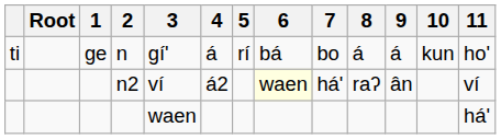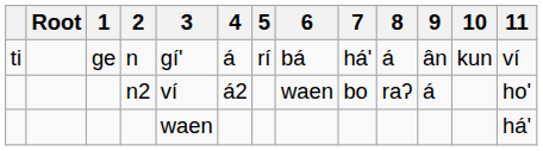 <table class="wikitable">
 <tr>
 <th></th>
 <th>Root</th>
 <th>1</th>
 <th>2</th>
 <th>3</th>
 <th>4</th>
 <th>5</th>
 <th>6</th>
 <th>7</th>
 <th>8</th>
 <th>9</th>
 <th>10</th>
 <th>11</th>
 </tr>
 <tr>
 <td>ti</td>
 <td></td>
 <td>ge</td>
 <td>n</td>
 <td>gí'</td>
 <td>á</td>
 <td>rí</td>
 <td>bá</td>
-<td>bo</td>
+<td>há'</td>
 <td>á</td>
-<td>á</td>
+<td>ân</td>
 <td>kun</td>
-<td>ho'</td>
+<td>ví</td>
 </tr>
 <tr>
 <td></td>
 <td></td>
 <td></td>
 <td>n2</td>
 <td>ví</td>
 <td>á2</td>
 <td></td>
-<td style="background: lightyellow;">waen</td>
-<td>há'</td>
+<td>waen</td>
+<td>bo</td>
 <td>raʔ</td>
-<td>ân</td>
+<td>á</td>
 <td></td>
-<td>ví</td>
+<td>ho'</td>
 </tr>
 <tr>
 <td></td>
 <td></td>
 <td></td>
 <td></td>
 <td>waen</td>
 <td></td>
 <td></td>
 <td></td>
 <td></td>
 <td></td>
 <td></td>
 <td></td>
 <td>há'</td>
 </tr>
 </table>
